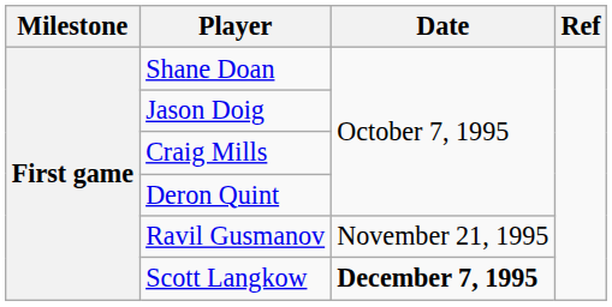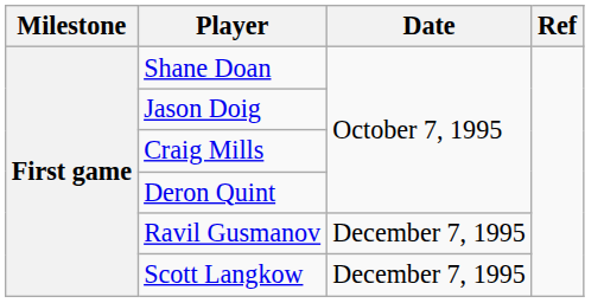 <table class="wikitable">
 <tr>
 <th scope="col">Milestone</th>
 <th scope="col">Player</th>
 <th scope="col">Date</th>
 <th scope="col">Ref</th>
 </tr>
 <tr>
 <th rowspan=8>First game</th>
 <td><a href='#'>Shane Doan</a></td>
 <td rowspan=4>October 7, 1995</td>
 <td rowspan=8></td>
 </tr>
 <tr>
 <td><a href='#'>Jason Doig</a></td>
 </tr>
 <tr>
 <td><a href='#'>Craig Mills</a></td>
 </tr>
 <tr>
 <td><a href='#'>Deron Quint</a></td>
 </tr>
 <tr>
 <td><a href='#'>Ravil Gusmanov</a></td>
-<td>November 21, 1995</td>
+<td>December 7, 1995</td>
 </tr>
 <tr>
 <td><a href='#'>Scott Langkow</a></td>
-<td><strong>December 7, 1995</strong></td>
+<td>December 7, 1995</td>
 </tr>
 </table>
